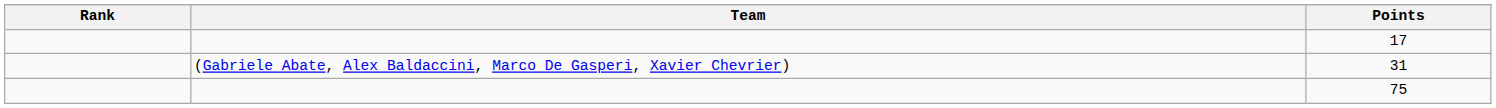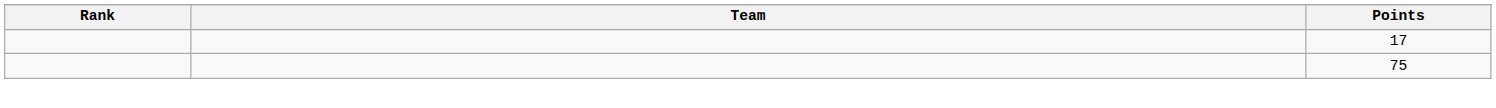 <table class="wikitable" width=60% style="font-size:90%; text-align:center;">
 <tr>
 </tr>
 <tr>
 <th width=10%>Rank</th>
 <th width=60%>Team</th>
 <th width=10%>Points</th>
 </tr>
 <tr align="center">
 <td></td>
 <td align="left"></td>
 <td>17</td>
 </tr>
 <tr align="center">
 <td></td>
-<td align="left"> (<a href='#'>Gabriele Abate</a>, <a href='#'>Alex Baldaccini</a>, <a href='#'>Marco De Gasperi</a>, <a href='#'>Xavier Chevrier</a>)</td>
-<td>31</td>
-</tr>
-<tr align="center">
-<td></td>
 <td align="left"></td>
 <td>75</td>
 </tr>
 </table>
